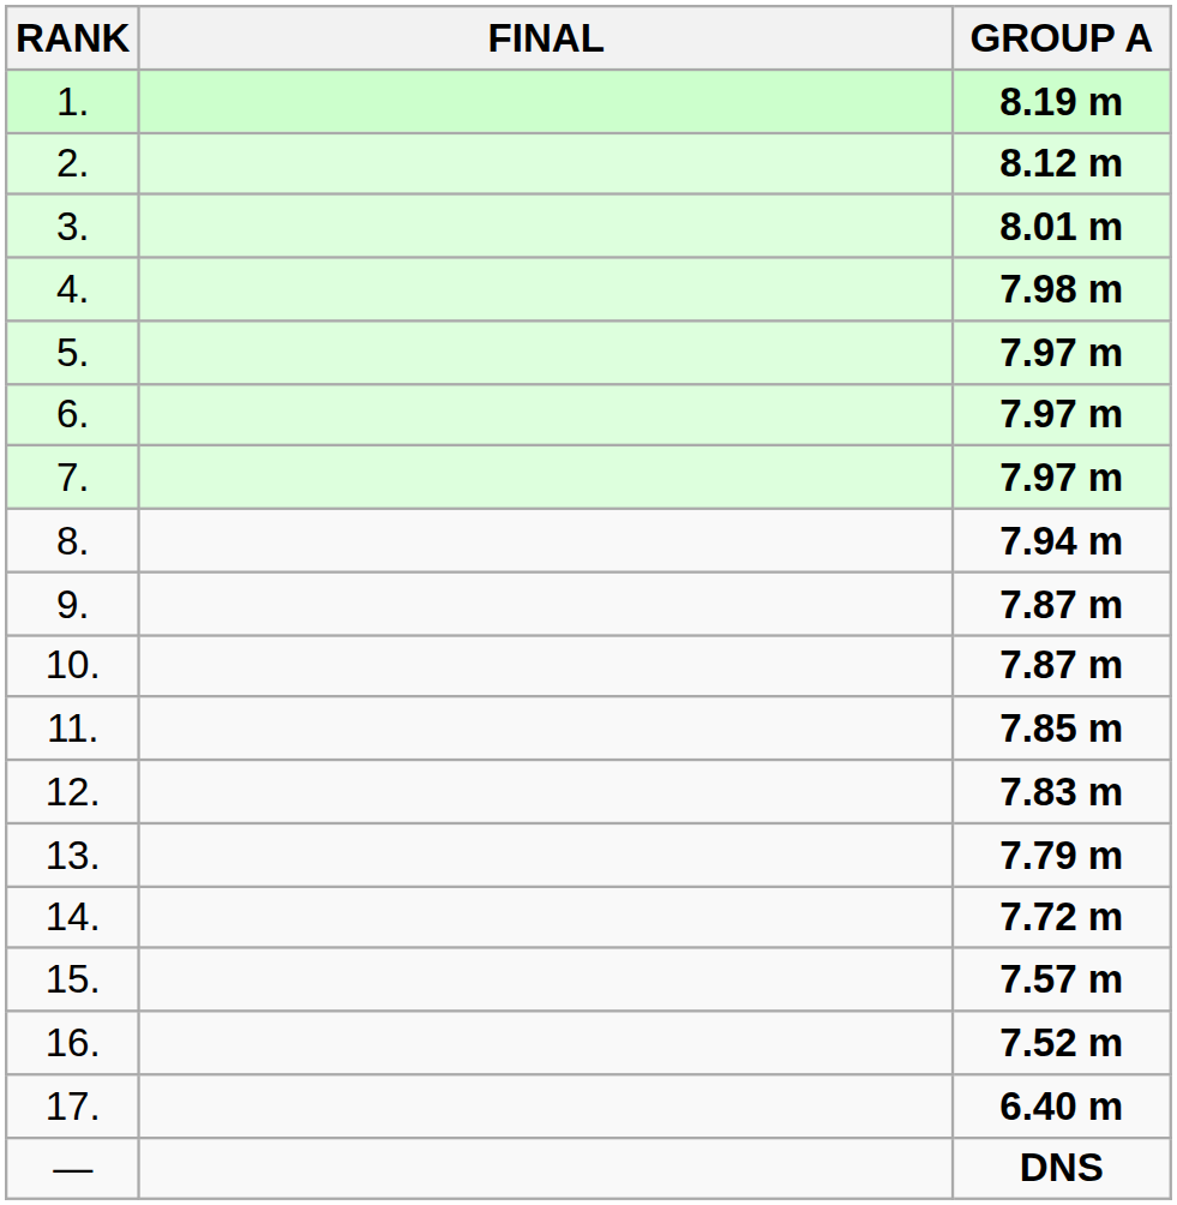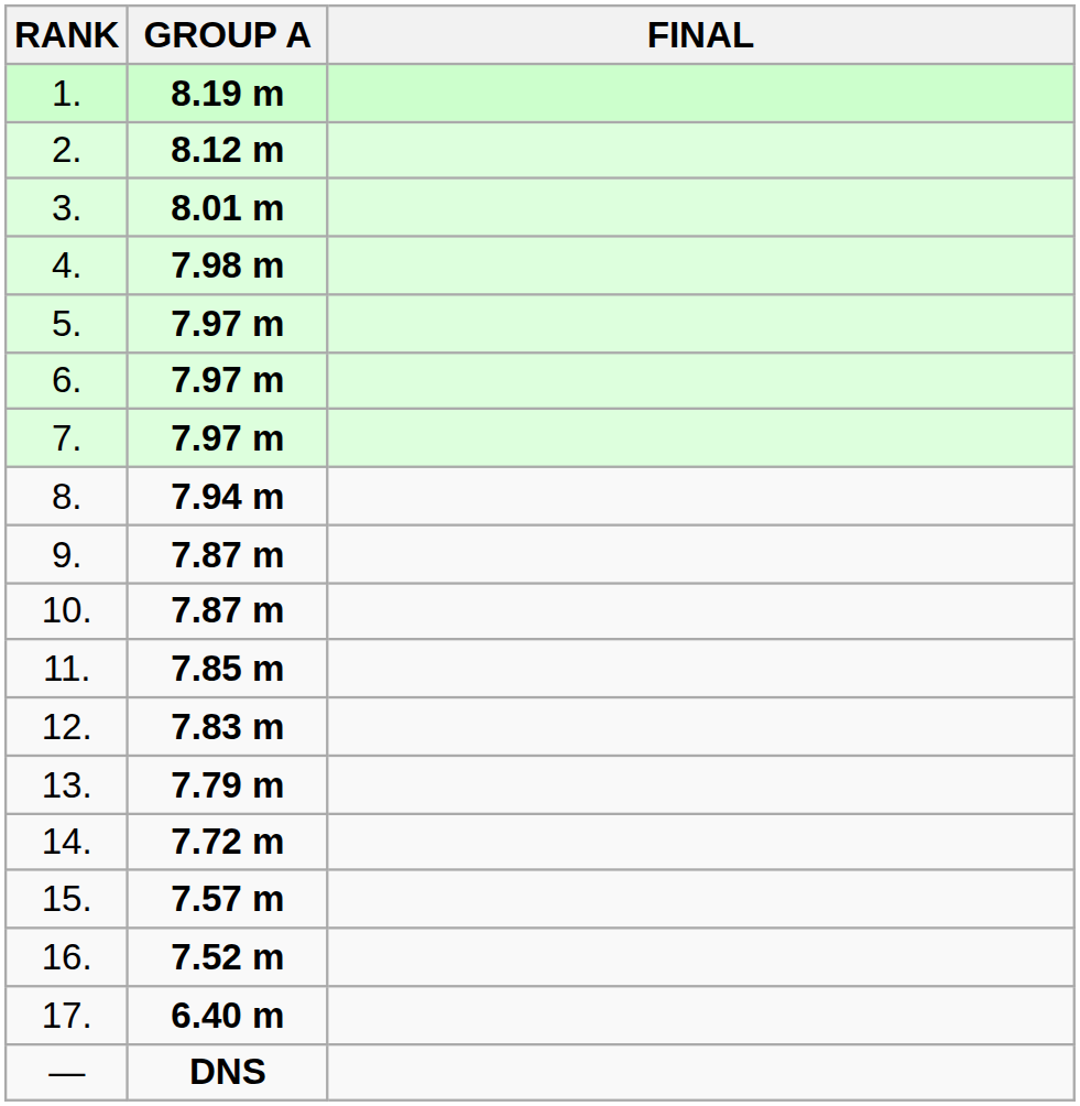 <table class="wikitable" style="border-collapse: collapse; font-size: 90%;">
 <tr>
 <th>RANK</th>
+<th style="width: 5em">GROUP A</th>
 <th style="width: 20em">FINAL</th>
-<th style="width: 5em">GROUP A</th>
 </tr>
 <tr bgcolor=#CCFFCC>
 <td align="center">1.</td>
+<td align="center"><strong>8.19 m</strong></td>
 <td></td>
-<td align="center"><strong>8.19 m</strong></td>
 </tr>
 <tr bgcolor=#ddFFdd>
 <td align="center">2.</td>
+<td align="center"><strong>8.12 m</strong></td>
 <td></td>
-<td align="center"><strong>8.12 m</strong></td>
 </tr>
 <tr bgcolor=#ddFFdd>
 <td align="center">3.</td>
+<td align="center"><strong>8.01 m</strong></td>
 <td></td>
-<td align="center"><strong>8.01 m</strong></td>
 </tr>
 <tr bgcolor=#ddFFdd>
 <td align="center">4.</td>
+<td align="center"><strong>7.98 m</strong></td>
 <td></td>
-<td align="center"><strong>7.98 m</strong></td>
 </tr>
 <tr bgcolor=#ddFFdd>
 <td align="center">5.</td>
+<td align="center"><strong>7.97 m</strong></td>
 <td></td>
-<td align="center"><strong>7.97 m</strong></td>
 </tr>
 <tr bgcolor=#ddFFdd>
 <td align="center">6.</td>
+<td align="center"><strong>7.97 m</strong></td>
 <td></td>
-<td align="center"><strong>7.97 m</strong></td>
 </tr>
 <tr bgcolor=#ddFFdd>
 <td align="center">7.</td>
+<td align="center"><strong>7.97 m</strong></td>
 <td></td>
-<td align="center"><strong>7.97 m</strong></td>
 </tr>
 <tr>
 <td align="center">8.</td>
+<td align="center"><strong>7.94 m</strong></td>
 <td></td>
-<td align="center"><strong>7.94 m</strong></td>
 </tr>
 <tr>
 <td align="center">9.</td>
+<td align="center"><strong>7.87 m</strong></td>
 <td></td>
-<td align="center"><strong>7.87 m</strong></td>
 </tr>
 <tr>
 <td align="center">10.</td>
+<td align="center"><strong>7.87 m</strong></td>
 <td></td>
-<td align="center"><strong>7.87 m</strong></td>
 </tr>
 <tr>
 <td align="center">11.</td>
+<td align="center"><strong>7.85 m</strong></td>
 <td></td>
-<td align="center"><strong>7.85 m</strong></td>
 </tr>
 <tr>
 <td align="center">12.</td>
+<td align="center"><strong>7.83 m</strong></td>
 <td></td>
-<td align="center"><strong>7.83 m</strong></td>
 </tr>
 <tr>
 <td align="center">13.</td>
+<td align="center"><strong>7.79 m</strong></td>
 <td></td>
-<td align="center"><strong>7.79 m</strong></td>
 </tr>
 <tr>
 <td align="center">14.</td>
+<td align="center"><strong>7.72 m</strong></td>
 <td></td>
-<td align="center"><strong>7.72 m</strong></td>
 </tr>
 <tr>
 <td align="center">15.</td>
+<td align="center"><strong>7.57 m</strong></td>
 <td></td>
-<td align="center"><strong>7.57 m</strong></td>
 </tr>
 <tr>
 <td align="center">16.</td>
+<td align="center"><strong>7.52 m</strong></td>
 <td></td>
-<td align="center"><strong>7.52 m</strong></td>
 </tr>
 <tr>
 <td align="center">17.</td>
+<td align="center"><strong>6.40 m</strong></td>
 <td></td>
-<td align="center"><strong>6.40 m</strong></td>
 </tr>
 <tr>
 <td align="center">—</td>
+<td align="center"><strong>DNS</strong></td>
 <td></td>
-<td align="center"><strong>DNS</strong></td>
 </tr>
 </table>
